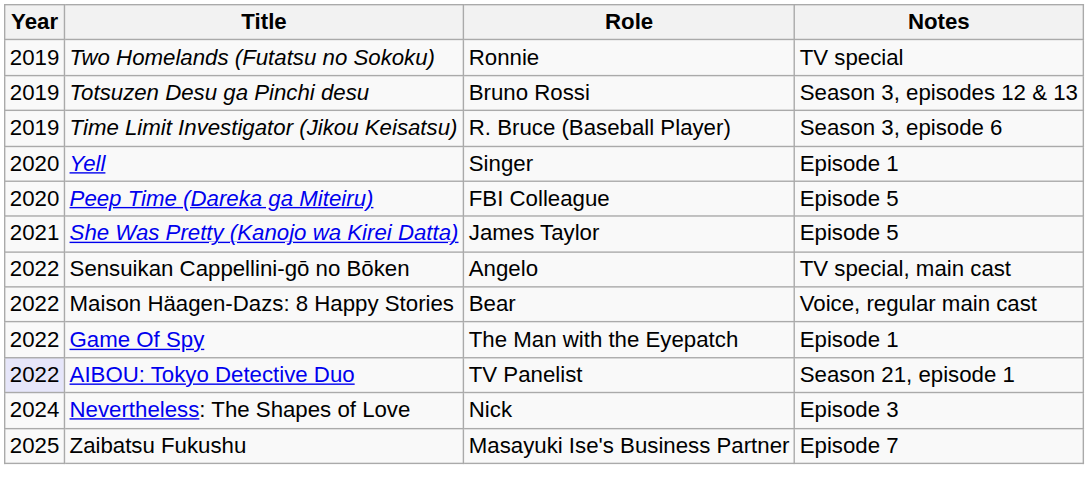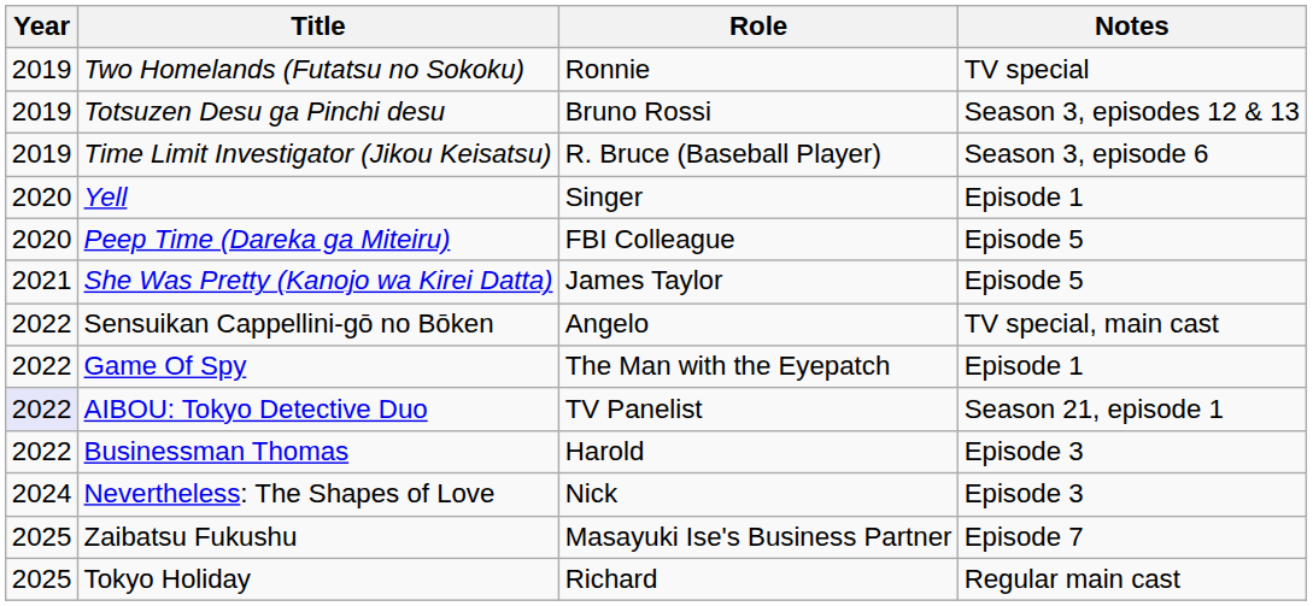 <table class="wikitable">
 <tr>
 <th>Year</th>
 <th>Title</th>
 <th>Role</th>
 <th class="unsortable">Notes</th>
 </tr>
 <tr>
 <td>2019</td>
 <td><em>Two Homelands (Futatsu no Sokoku)</em></td>
 <td>Ronnie</td>
 <td>TV special</td>
 </tr>
 <tr>
 <td>2019</td>
 <td><em>Totsuzen Desu ga Pinchi desu</em></td>
 <td>Bruno Rossi</td>
 <td>Season 3, episodes 12 & 13</td>
 </tr>
 <tr>
 <td>2019</td>
 <td><em>Time Limit Investigator (Jikou Keisatsu)</em></td>
 <td>R. Bruce (Baseball Player)</td>
 <td>Season 3, episode 6</td>
 </tr>
 <tr>
 <td>2020</td>
 <td><em><a href='#'>Yell</a></em></td>
 <td>Singer</td>
 <td>Episode 1</td>
 </tr>
 <tr>
 <td>2020</td>
 <td><em><a href='#'>Peep Time (Dareka ga Miteiru)</a></em></td>
 <td>FBI Colleague</td>
 <td>Episode 5</td>
 </tr>
 <tr>
 <td>2021</td>
 <td><em><a href='#'>She Was Pretty (Kanojo wa Kirei Datta)</a></em></td>
 <td>James Taylor</td>
 <td>Episode 5</td>
 </tr>
 <tr>
 <td>2022</td>
 <td>Sensuikan Cappellini-gō no Bōken<em></td>
 <td>Angelo</td>
 <td>TV special, main cast</td>
 </tr>
 <tr>
 <td>2022</td>
-<td></em>Maison Häagen-Dazs: 8 Happy Stories<em></td>
-<td>Bear</td>
-<td>Voice, regular main cast</td>
-</tr>
-<tr>
-<td>2022</td>
 <td></em><a href='#'>Game Of Spy</a><em></td>
 <td>The Man with the Eyepatch</td>
 <td>Episode 1</td>
 </tr>
 <tr>
 <td style="background: lavender;">2022</td>
 <td></em><a href='#'>AIBOU: Tokyo Detective Duo</a><em></td>
 <td>TV Panelist</td>
 <td>Season 21, episode 1</td>
+</tr>
+<tr>
+<td>2022</td>
+<td></em><a href='#'>Businessman Thomas</a><em></td>
+<td>Harold</td>
+<td>Episode 3</td>
 </tr>
 <tr>
 <td>2024</td>
 <td></em><a href='#'>Nevertheless</a>: The Shapes of Love<em></td>
 <td>Nick</td>
 <td>Episode 3</td>
 </tr>
 <tr>
 <td>2025</td>
 <td></em>Zaibatsu Fukushu<em></td>
 <td>Masayuki Ise's Business Partner</td>
 <td>Episode 7</td>
 </tr>
+<tr>
+<td>2025</td>
+<td></em>Tokyo Holiday<em></td>
+<td>Richard</td>
+<td>Regular main cast</td>
+</tr>
 </table>
